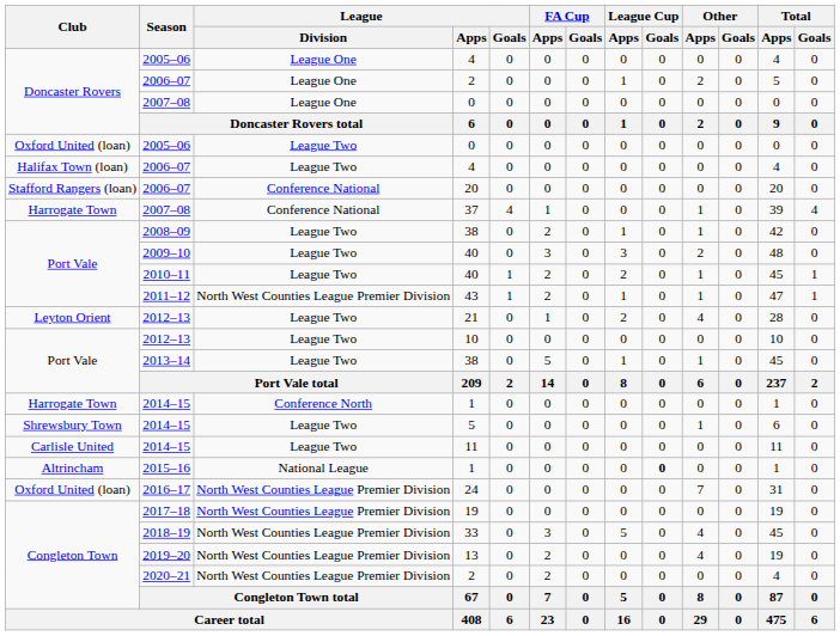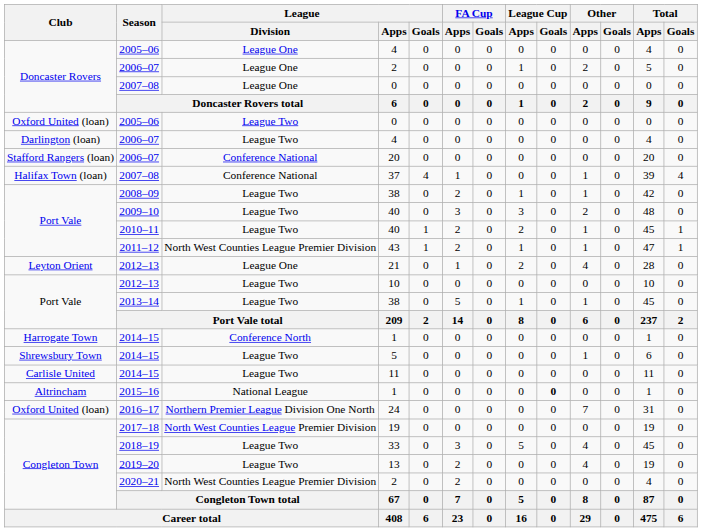 <table class="wikitable" style="text-align:center">
 <tr>
 <th rowspan="2">Club</th>
 <th rowspan="2">Season</th>
 <th colspan="3">League</th>
 <th colspan="2"><a href='#'>FA Cup</a></th>
 <th colspan="2">League Cup</th>
 <th colspan="2">Other</th>
 <th colspan="2">Total</th>
 </tr>
 <tr>
 <th>Division</th>
 <th>Apps</th>
 <th>Goals</th>
 <th>Apps</th>
 <th>Goals</th>
 <th>Apps</th>
 <th>Goals</th>
 <th>Apps</th>
 <th>Goals</th>
 <th>Apps</th>
 <th>Goals</th>
 </tr>
 <tr>
 <td rowspan="4"><a href='#'>Doncaster Rovers</a></td>
 <td><a href='#'>2005–06</a></td>
 <td><a href='#'>League One</a></td>
 <td>4</td>
 <td>0</td>
 <td>0</td>
 <td>0</td>
 <td>0</td>
 <td>0</td>
 <td>0</td>
 <td>0</td>
 <td>4</td>
 <td>0</td>
 </tr>
 <tr>
 <td><a href='#'>2006–07</a></td>
 <td>League One</td>
 <td>2</td>
 <td>0</td>
 <td>0</td>
 <td>0</td>
 <td>1</td>
 <td>0</td>
 <td>2</td>
 <td>0</td>
 <td>5</td>
 <td>0</td>
 </tr>
 <tr>
 <td><a href='#'>2007–08</a></td>
 <td>League One</td>
 <td>0</td>
 <td>0</td>
 <td>0</td>
 <td>0</td>
 <td>0</td>
 <td>0</td>
 <td>0</td>
 <td>0</td>
 <td>0</td>
 <td>0</td>
 </tr>
 <tr>
 <th colspan="2">Doncaster Rovers total</th>
 <th>6</th>
 <th>0</th>
 <th>0</th>
 <th>0</th>
 <th>1</th>
 <th>0</th>
 <th>2</th>
 <th>0</th>
 <th>9</th>
 <th>0</th>
 </tr>
 <tr>
 <td><a href='#'>Oxford United</a> (loan)</td>
 <td><a href='#'>2005–06</a></td>
 <td><a href='#'>League Two</a></td>
 <td>0</td>
 <td>0</td>
 <td>0</td>
 <td>0</td>
 <td>0</td>
 <td>0</td>
 <td>0</td>
 <td>0</td>
 <td>0</td>
 <td>0</td>
 </tr>
 <tr>
-<td><a href='#'>Halifax Town</a> (loan)</td>
+<td><a href='#'>Darlington</a> (loan)</td>
 <td><a href='#'>2006–07</a></td>
 <td>League Two</td>
 <td>4</td>
 <td>0</td>
 <td>0</td>
 <td>0</td>
 <td>0</td>
 <td>0</td>
 <td>0</td>
 <td>0</td>
 <td>4</td>
 <td>0</td>
 </tr>
 <tr>
 <td><a href='#'>Stafford Rangers</a> (loan)</td>
 <td><a href='#'>2006–07</a></td>
 <td><a href='#'>Conference National</a></td>
 <td>20</td>
 <td>0</td>
 <td>0</td>
 <td>0</td>
 <td>0</td>
 <td>0</td>
 <td>0</td>
 <td>0</td>
 <td>20</td>
 <td>0</td>
 </tr>
 <tr>
-<td><a href='#'>Harrogate Town</a></td>
+<td><a href='#'>Halifax Town</a> (loan)</td>
 <td><a href='#'>2007–08</a></td>
 <td>Conference National</td>
 <td>37</td>
 <td>4</td>
 <td>1</td>
 <td>0</td>
 <td>0</td>
 <td>0</td>
 <td>1</td>
 <td>0</td>
 <td>39</td>
 <td>4</td>
 </tr>
 <tr>
 <td rowspan="4"><a href='#'>Port Vale</a></td>
 <td><a href='#'>2008–09</a></td>
 <td>League Two</td>
 <td>38</td>
 <td>0</td>
 <td>2</td>
 <td>0</td>
 <td>1</td>
 <td>0</td>
 <td>1</td>
 <td>0</td>
 <td>42</td>
 <td>0</td>
 </tr>
 <tr>
 <td><a href='#'>2009–10</a></td>
 <td>League Two</td>
 <td>40</td>
 <td>0</td>
 <td>3</td>
 <td>0</td>
 <td>3</td>
 <td>0</td>
 <td>2</td>
 <td>0</td>
 <td>48</td>
 <td>0</td>
 </tr>
 <tr>
 <td><a href='#'>2010–11</a></td>
 <td>League Two</td>
 <td>40</td>
 <td>1</td>
 <td>2</td>
 <td>0</td>
 <td>2</td>
 <td>0</td>
 <td>1</td>
 <td>0</td>
 <td>45</td>
 <td>1</td>
 </tr>
 <tr>
 <td><a href='#'>2011–12</a></td>
 <td>North West Counties League Premier Division</td>
 <td>43</td>
 <td>1</td>
 <td>2</td>
 <td>0</td>
 <td>1</td>
 <td>0</td>
 <td>1</td>
 <td>0</td>
 <td>47</td>
 <td>1</td>
 </tr>
 <tr>
 <td><a href='#'>Leyton Orient</a></td>
 <td><a href='#'>2012–13</a></td>
-<td>League Two</td>
+<td>League One</td>
 <td>21</td>
 <td>0</td>
 <td>1</td>
 <td>0</td>
 <td>2</td>
 <td>0</td>
 <td>4</td>
 <td>0</td>
 <td>28</td>
 <td>0</td>
 </tr>
 <tr>
 <td rowspan="3">Port Vale</td>
 <td><a href='#'>2012–13</a></td>
 <td>League Two</td>
 <td>10</td>
 <td>0</td>
 <td>0</td>
 <td>0</td>
 <td>0</td>
 <td>0</td>
 <td>0</td>
 <td>0</td>
 <td>10</td>
 <td>0</td>
 </tr>
 <tr>
 <td><a href='#'>2013–14</a></td>
 <td>League Two</td>
 <td>38</td>
 <td>0</td>
 <td>5</td>
 <td>0</td>
 <td>1</td>
 <td>0</td>
 <td>1</td>
 <td>0</td>
 <td>45</td>
 <td>0</td>
 </tr>
 <tr>
 <th colspan="2">Port Vale total</th>
 <th>209</th>
 <th>2</th>
 <th>14</th>
 <th>0</th>
 <th>8</th>
 <th>0</th>
 <th>6</th>
 <th>0</th>
 <th>237</th>
 <th>2</th>
 </tr>
 <tr>
 <td><a href='#'>Harrogate Town</a></td>
 <td><a href='#'>2014–15</a></td>
 <td><a href='#'>Conference North</a></td>
 <td>1</td>
 <td>0</td>
 <td>0</td>
 <td>0</td>
 <td>0</td>
 <td>0</td>
 <td>0</td>
 <td>0</td>
 <td>1</td>
 <td>0</td>
 </tr>
 <tr>
 <td><a href='#'>Shrewsbury Town</a></td>
 <td><a href='#'>2014–15</a></td>
 <td>League Two</td>
 <td>5</td>
 <td>0</td>
 <td>0</td>
 <td>0</td>
 <td>0</td>
 <td>0</td>
 <td>1</td>
 <td>0</td>
 <td>6</td>
 <td>0</td>
 </tr>
 <tr>
 <td><a href='#'>Carlisle United</a></td>
 <td><a href='#'>2014–15</a></td>
 <td>League Two</td>
 <td>11</td>
 <td>0</td>
 <td>0</td>
 <td>0</td>
 <td>0</td>
 <td>0</td>
 <td>0</td>
 <td>0</td>
 <td>11</td>
 <td>0</td>
 </tr>
 <tr>
 <td><a href='#'>Altrincham</a></td>
 <td><a href='#'>2015–16</a></td>
 <td>National League</td>
 <td>1</td>
 <td>0</td>
 <td>0</td>
 <td>0</td>
 <td>0</td>
 <td><strong>0</strong></td>
 <td>0</td>
 <td>0</td>
 <td>1</td>
 <td>0</td>
 </tr>
 <tr>
 <td><a href='#'>Oxford United</a> (loan)</td>
 <td><a href='#'>2016–17</a></td>
-<td><a href='#'>North West Counties League</a> Premier Division</td>
+<td><a href='#'>Northern Premier League</a> Division One North</td>
 <td>24</td>
 <td>0</td>
 <td>0</td>
 <td>0</td>
 <td>0</td>
 <td>0</td>
 <td>7</td>
 <td>0</td>
 <td>31</td>
 <td>0</td>
 </tr>
 <tr>
 <td rowspan="5"><a href='#'>Congleton Town</a></td>
 <td><a href='#'>2017–18</a></td>
 <td><a href='#'>North West Counties League</a> Premier Division</td>
 <td>19</td>
 <td>0</td>
 <td>0</td>
 <td>0</td>
 <td>0</td>
 <td>0</td>
 <td>0</td>
 <td>0</td>
 <td>19</td>
 <td>0</td>
 </tr>
 <tr>
 <td><a href='#'>2018–19</a></td>
-<td>North West Counties League Premier Division</td>
+<td>League Two</td>
 <td>33</td>
 <td>0</td>
 <td>3</td>
 <td>0</td>
 <td>5</td>
 <td>0</td>
 <td>4</td>
 <td>0</td>
 <td>45</td>
 <td>0</td>
 </tr>
 <tr>
 <td><a href='#'>2019–20</a></td>
-<td>North West Counties League Premier Division</td>
+<td>League Two</td>
 <td>13</td>
 <td>0</td>
 <td>2</td>
 <td>0</td>
 <td>0</td>
 <td>0</td>
 <td>4</td>
 <td>0</td>
 <td>19</td>
 <td>0</td>
 </tr>
 <tr>
 <td><a href='#'>2020–21</a></td>
 <td>North West Counties League Premier Division</td>
 <td>2</td>
 <td>0</td>
 <td>2</td>
 <td>0</td>
 <td>0</td>
 <td>0</td>
 <td>0</td>
 <td>0</td>
 <td>4</td>
 <td>0</td>
 </tr>
 <tr>
 <th colspan="2">Congleton Town total</th>
 <th>67</th>
 <th>0</th>
 <th>7</th>
 <th>0</th>
 <th>5</th>
 <th>0</th>
 <th>8</th>
 <th>0</th>
 <th>87</th>
 <th>0</th>
 </tr>
 <tr>
 <th colspan="3">Career total</th>
 <th>408</th>
 <th>6</th>
 <th>23</th>
 <th>0</th>
 <th>16</th>
 <th>0</th>
 <th>29</th>
 <th>0</th>
 <th>475</th>
 <th>6</th>
 </tr>
 </table>
